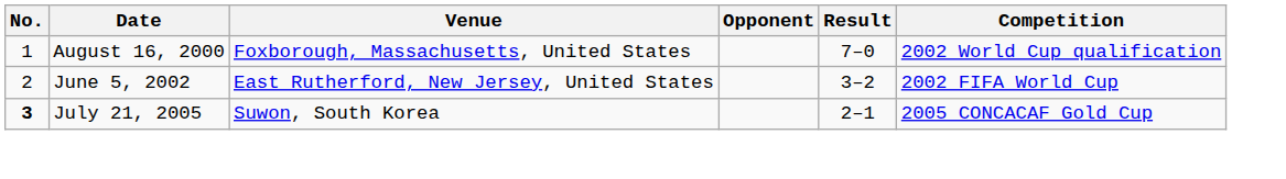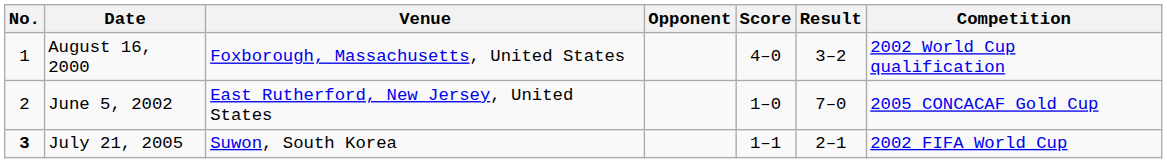 <table class="wikitable sortable">
 <tr>
 <th scope="col">No.</th>
 <th scope="col">Date</th>
 <th scope="col">Venue</th>
 <th scope="col">Opponent</th>
+<th scope="col">Score</th>
 <th scope="col">Result</th>
 <th scope="col">Competition</th>
 </tr>
 <tr>
 <td align="center">1</td>
 <td>August 16, 2000</td>
 <td><a href='#'>Foxborough, Massachusetts</a>, United States</td>
 <td></td>
-<td align="center">7–0</td>
+<td align="center">4–0</td>
+<td align="center">3–2</td>
 <td><a href='#'>2002 World Cup qualification</a></td>
 </tr>
 <tr>
 <td align="center">2</td>
 <td>June 5, 2002</td>
 <td><a href='#'>East Rutherford, New Jersey</a>, United States</td>
 <td></td>
-<td align="center">3–2</td>
-<td><a href='#'>2002 FIFA World Cup</a></td>
+<td align="center">1–0</td>
+<td align="center">7–0</td>
+<td><a href='#'>2005 CONCACAF Gold Cup</a></td>
 </tr>
 <tr>
 <td align="center"><strong>3</strong></td>
 <td>July 21, 2005</td>
 <td><a href='#'>Suwon</a>, South Korea</td>
 <td></td>
+<td align="center">1–1</td>
 <td align="center">2–1</td>
-<td><a href='#'>2005 CONCACAF Gold Cup</a></td>
+<td><a href='#'>2002 FIFA World Cup</a></td>
 </tr>
 </table>
